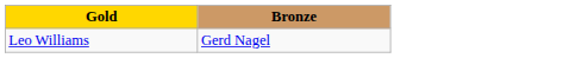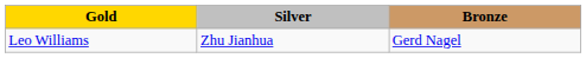 <table class="wikitable" style="text-align:left">
 <tr align="center">
 <td width=200 bgcolor=gold><strong>Gold</strong></td>
+<td width=200 bgcolor=silver><strong>Silver</strong></td>
 <td width=200 bgcolor=CC9966><strong>Bronze</strong></td>
 </tr>
 <tr>
 <td><a href='#'>Leo Williams</a><br><em></em></td>
+<td><a href='#'>Zhu Jianhua</a><br><em></em></td>
 <td><a href='#'>Gerd Nagel</a><br><em></em></td>
 </tr>
 </table>
